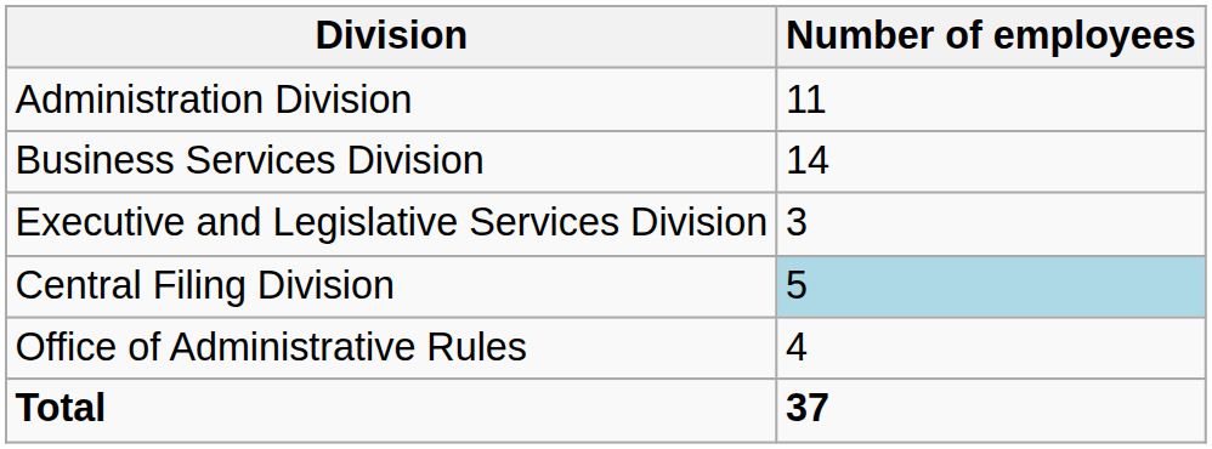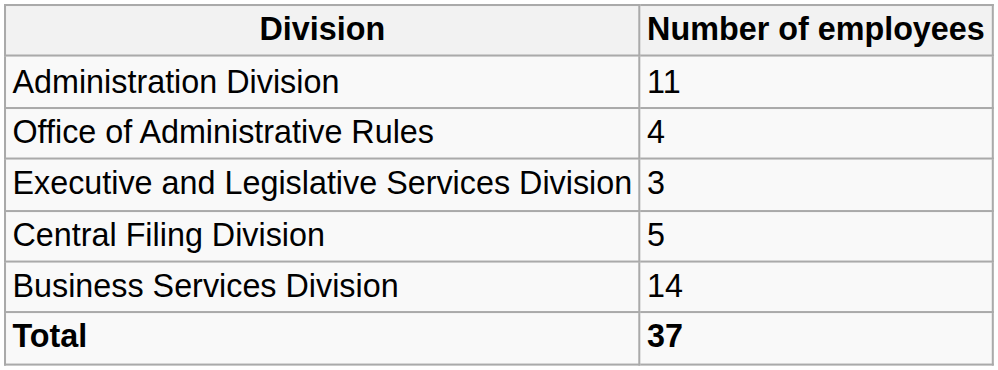 <table border="1" cellspacing="0" cellpadding="5" style="border-collapse:collapse;" class="wikitable">
 <tr>
 <th>Division</th>
 <th>Number of employees</th>
 </tr>
 <tr>
 <td>Administration Division</td>
 <td>11</td>
 </tr>
 <tr>
-<td>Business Services Division</td>
-<td>14</td>
+<td>Office of Administrative Rules</td>
+<td>4</td>
 </tr>
 <tr>
 <td>Executive and Legislative Services Division</td>
 <td>3</td>
 </tr>
 <tr>
 <td>Central Filing Division</td>
-<td style="background: lightblue;">5</td>
+<td>5</td>
 </tr>
 <tr>
-<td>Office of Administrative Rules</td>
-<td>4</td>
+<td>Business Services Division</td>
+<td>14</td>
 </tr>
 <tr>
 <td><strong>Total</strong></td>
 <td><strong>37</strong></td>
 </tr>
 </table>
